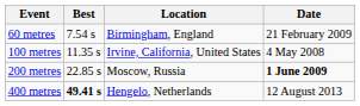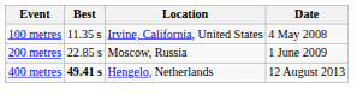 <table class="wikitable">
 <tr>
 <th>Event</th>
 <th>Best</th>
 <th>Location</th>
 <th>Date</th>
-</tr>
-<tr>
-<td><a href='#'>60 metres</a></td>
-<td>7.54 s</td>
-<td><a href='#'>Birmingham</a>, England</td>
-<td>21 February 2009</td>
 </tr>
 <tr>
 <td><a href='#'>100 metres</a></td>
 <td>11.35 s</td>
 <td><a href='#'>Irvine, California</a>, United States</td>
 <td>4 May 2008</td>
 </tr>
 <tr>
 <td><a href='#'>200 metres</a></td>
 <td>22.85 s</td>
 <td>Moscow, Russia</td>
-<td><strong>1 June 2009</strong></td>
+<td>1 June 2009</td>
 </tr>
 <tr>
 <td><a href='#'>400 metres</a></td>
 <td><strong>49.41 s</strong></td>
 <td><a href='#'>Hengelo</a>, Netherlands</td>
 <td>12 August 2013</td>
 </tr>
 </table>
